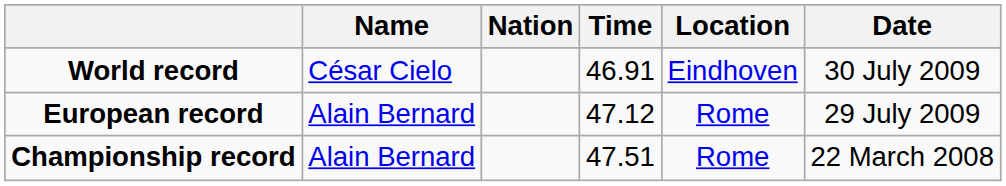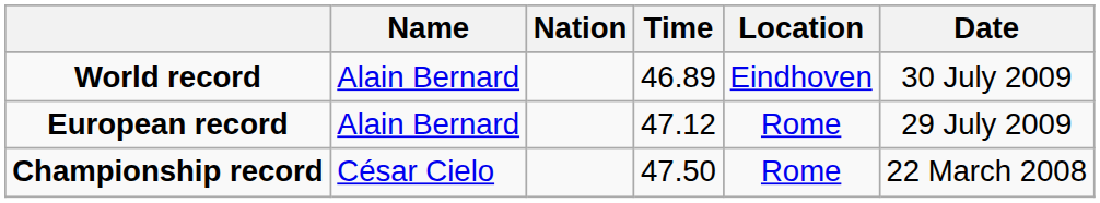 <table class=wikitable style=text-align:center>
 <tr>
 <th></th>
 <th>Name</th>
 <th>Nation</th>
 <th>Time</th>
 <th>Location</th>
 <th>Date</th>
 </tr>
 <tr>
 <td><strong>World record</strong></td>
-<td align=left><a href='#'>César Cielo</a></td>
+<td align=left><a href='#'>Alain Bernard</a></td>
 <td align=left></td>
-<td align=left>46.91</td>
+<td align=left>46.89</td>
 <td><a href='#'>Eindhoven</a></td>
 <td>30 July 2009</td>
 </tr>
 <tr>
 <td><strong>European record</strong></td>
 <td align=left><a href='#'>Alain Bernard</a></td>
 <td align=left></td>
 <td align=left>47.12</td>
 <td><a href='#'>Rome</a></td>
 <td>29 July 2009</td>
 </tr>
 <tr>
 <td><strong>Championship record</strong></td>
-<td align=left><a href='#'>Alain Bernard</a></td>
+<td align=left><a href='#'>César Cielo</a></td>
 <td align=left></td>
-<td align=left>47.51</td>
+<td align=left>47.50</td>
 <td><a href='#'>Rome</a></td>
 <td>22 March 2008</td>
 </tr>
 </table>
